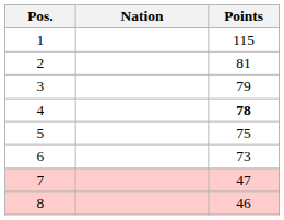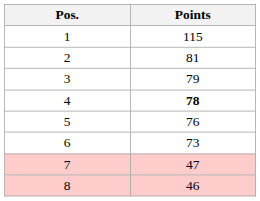 <table class="wikitable gauche" cellspacing="1" style="width:300px;">
 <tr style="text-align:center; background:#efefef;">
 <th style="width:70px;">Pos.</th>
-<th>Nation</th>
 <th style="width:70px;">Points</th>
 </tr>
 <tr style="vertical-align:top; text-align:center; background:#fff;">
 <td>1</td>
-<td style="text-align:left;"></td>
 <td>115</td>
 </tr>
 <tr style="vertical-align:top; text-align:center; background:#fff;">
 <td>2</td>
-<td style="text-align:left;"></td>
 <td>81</td>
 </tr>
 <tr style="vertical-align:top; text-align:center; background:#fff;">
 <td>3</td>
-<td style="text-align:left;"></td>
 <td>79</td>
 </tr>
 <tr style="vertical-align:top; text-align:center; background:#fff;">
 <td>4</td>
-<td style="text-align:left;"></td>
 <td><strong>78</strong></td>
 </tr>
 <tr style="vertical-align:top; text-align:center; background:#fff;">
 <td>5</td>
-<td style="text-align:left;"></td>
-<td>75</td>
+<td>76</td>
 </tr>
 <tr style="vertical-align:top; text-align:center; background:#fff;">
 <td>6</td>
-<td style="text-align:left;"></td>
 <td>73</td>
 </tr>
 <tr style="vertical-align:top; text-align:center; background:#ffcccc;">
 <td>7</td>
-<td style="text-align:left;"></td>
 <td>47</td>
 </tr>
 <tr style="vertical-align:top; text-align:center; background:#ffcccc;">
 <td>8</td>
-<td style="text-align:left;"></td>
 <td>46</td>
 </tr>
 </table>
